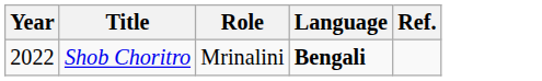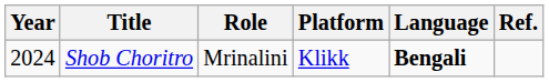 <table class="wikitable">
 <tr>
 <th>Year</th>
 <th>Title</th>
 <th>Role</th>
+<th>Platform</th>
 <th>Language</th>
 <th>Ref.</th>
 </tr>
 <tr>
-<td>2022</td>
+<td>2024</td>
 <td><em><a href='#'>Shob Choritro</a></em></td>
 <td>Mrinalini</td>
+<td><a href='#'>Klikk</a></td>
 <td><strong>Bengali</strong></td>
 <td></td>
 </tr>
 </table>
